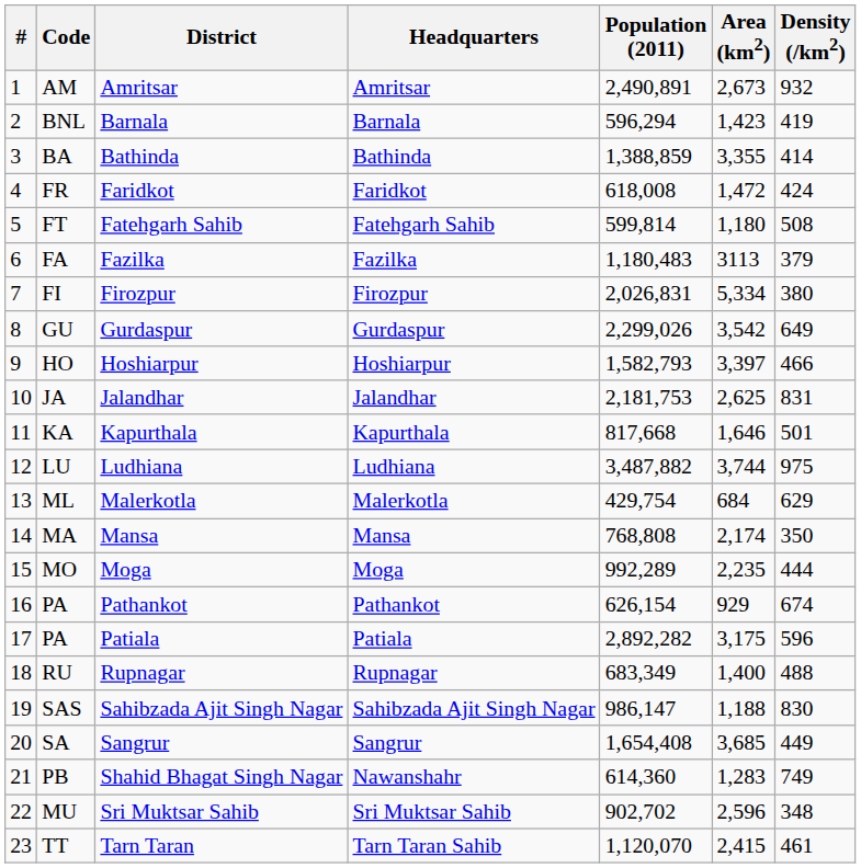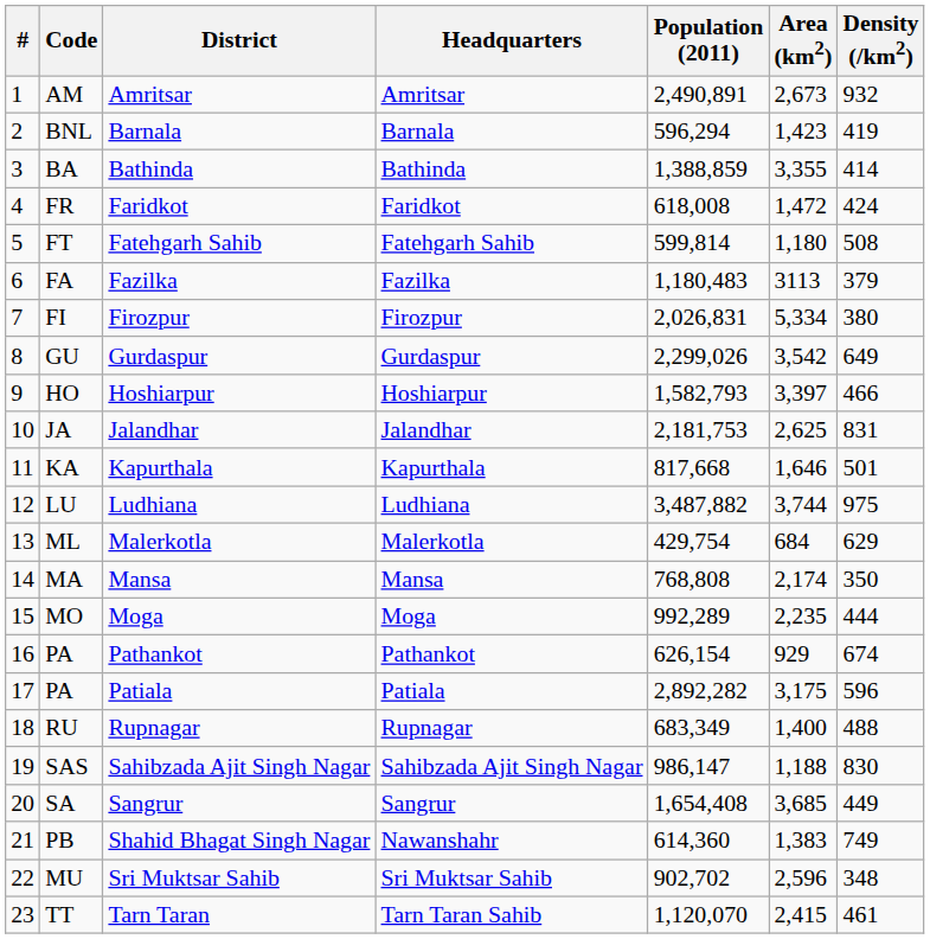 <table class="wikitable sortable">
 <tr>
 <th>#</th>
 <th>Code</th>
 <th>District</th>
 <th>Headquarters</th>
 <th>Population <br>(2011)</th>
 <th>Area <br>(km<sup>2</sup>)</th>
 <th>Density <br>(/km<sup>2</sup>)</th>
 </tr>
 <tr>
 <td>1</td>
 <td>AM</td>
 <td><a href='#'>Amritsar</a></td>
 <td><a href='#'>Amritsar</a></td>
 <td> 2,490,891</td>
 <td> 2,673</td>
 <td> 932</td>
 </tr>
 <tr>
 <td>2</td>
 <td>BNL</td>
 <td><a href='#'>Barnala</a></td>
 <td><a href='#'>Barnala</a></td>
 <td> 596,294</td>
 <td> 1,423</td>
 <td> 419</td>
 </tr>
 <tr>
 <td>3</td>
 <td>BA</td>
 <td><a href='#'>Bathinda</a></td>
 <td><a href='#'>Bathinda</a></td>
 <td> 1,388,859</td>
 <td> 3,355</td>
 <td> 414</td>
 </tr>
 <tr>
 <td>4</td>
 <td>FR</td>
 <td><a href='#'>Faridkot</a></td>
 <td><a href='#'>Faridkot</a></td>
 <td> 618,008</td>
 <td> 1,472</td>
 <td> 424</td>
 </tr>
 <tr>
 <td>5</td>
 <td>FT</td>
 <td><a href='#'>Fatehgarh Sahib</a></td>
 <td><a href='#'>Fatehgarh Sahib</a></td>
 <td> 599,814</td>
 <td> 1,180</td>
 <td> 508</td>
 </tr>
 <tr>
 <td>6</td>
 <td>FA</td>
 <td><a href='#'>Fazilka</a></td>
 <td><a href='#'>Fazilka</a></td>
 <td>1,180,483</td>
 <td> 3113</td>
 <td>379</td>
 </tr>
 <tr>
 <td>7</td>
 <td>FI</td>
 <td><a href='#'>Firozpur</a></td>
 <td><a href='#'>Firozpur</a></td>
 <td> 2,026,831</td>
 <td> 5,334</td>
 <td> 380</td>
 </tr>
 <tr>
 <td>8</td>
 <td>GU</td>
 <td><a href='#'>Gurdaspur</a></td>
 <td><a href='#'>Gurdaspur</a></td>
 <td> 2,299,026</td>
 <td> 3,542</td>
 <td> 649</td>
 </tr>
 <tr>
 <td>9</td>
 <td>HO</td>
 <td><a href='#'>Hoshiarpur</a></td>
 <td><a href='#'>Hoshiarpur</a></td>
 <td> 1,582,793</td>
 <td> 3,397</td>
 <td> 466</td>
 </tr>
 <tr>
 <td>10</td>
 <td>JA</td>
 <td><a href='#'>Jalandhar</a></td>
 <td><a href='#'>Jalandhar</a></td>
 <td> 2,181,753</td>
 <td> 2,625</td>
 <td> 831</td>
 </tr>
 <tr>
 <td>11</td>
 <td>KA</td>
 <td><a href='#'>Kapurthala</a></td>
 <td><a href='#'>Kapurthala</a></td>
 <td> 817,668</td>
 <td> 1,646</td>
 <td> 501</td>
 </tr>
 <tr>
 <td>12</td>
 <td>LU</td>
 <td><a href='#'>Ludhiana</a></td>
 <td><a href='#'>Ludhiana</a></td>
 <td> 3,487,882</td>
 <td> 3,744</td>
 <td> 975</td>
 </tr>
 <tr>
 <td>13</td>
 <td>ML</td>
 <td><a href='#'>Malerkotla</a></td>
 <td><a href='#'>Malerkotla</a></td>
 <td> 429,754</td>
 <td> 684</td>
 <td>  629</td>
 </tr>
 <tr>
 <td>14</td>
 <td>MA</td>
 <td><a href='#'>Mansa</a></td>
 <td><a href='#'>Mansa</a></td>
 <td> 768,808</td>
 <td> 2,174</td>
 <td> 350</td>
 </tr>
 <tr>
 <td>15</td>
 <td>MO</td>
 <td><a href='#'>Moga</a></td>
 <td><a href='#'>Moga</a></td>
 <td> 992,289</td>
 <td> 2,235</td>
 <td> 444</td>
 </tr>
 <tr>
 <td>16</td>
 <td>PA</td>
 <td><a href='#'>Pathankot</a></td>
 <td><a href='#'>Pathankot</a></td>
 <td> 626,154</td>
 <td> 929</td>
 <td> 674</td>
 </tr>
 <tr>
 <td>17</td>
 <td>PA</td>
 <td><a href='#'>Patiala</a></td>
 <td><a href='#'>Patiala</a></td>
 <td> 2,892,282</td>
 <td> 3,175</td>
 <td> 596</td>
 </tr>
 <tr>
 <td>18</td>
 <td>RU</td>
 <td><a href='#'>Rupnagar</a></td>
 <td><a href='#'>Rupnagar</a></td>
 <td> 683,349</td>
 <td> 1,400</td>
 <td> 488</td>
 </tr>
 <tr>
 <td>19</td>
 <td>SAS</td>
 <td><a href='#'>Sahibzada Ajit Singh Nagar</a></td>
 <td><a href='#'>Sahibzada Ajit Singh Nagar</a></td>
 <td> 986,147</td>
 <td> 1,188</td>
 <td> 830</td>
 </tr>
 <tr>
 <td>20</td>
 <td>SA</td>
 <td><a href='#'>Sangrur</a></td>
 <td><a href='#'>Sangrur</a></td>
 <td> 1,654,408</td>
 <td> 3,685</td>
 <td> 449</td>
 </tr>
 <tr>
 <td>21</td>
 <td>PB</td>
 <td><a href='#'>Shahid Bhagat Singh Nagar</a></td>
 <td><a href='#'>Nawanshahr</a></td>
 <td> 614,360</td>
-<td> 1,283</td>
+<td> 1,383</td>
 <td> 749</td>
 </tr>
 <tr>
 <td>22</td>
 <td>MU</td>
 <td><a href='#'>Sri Muktsar Sahib</a></td>
 <td><a href='#'>Sri Muktsar Sahib</a></td>
 <td> 902,702</td>
 <td> 2,596</td>
 <td> 348</td>
 </tr>
 <tr>
 <td>23</td>
 <td>TT</td>
 <td><a href='#'>Tarn Taran</a></td>
 <td><a href='#'>Tarn Taran Sahib</a></td>
 <td> 1,120,070</td>
 <td> 2,415</td>
 <td> 461</td>
 </tr>
 </table>
